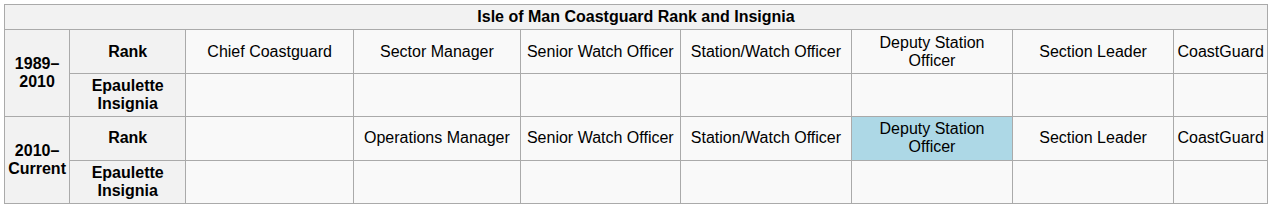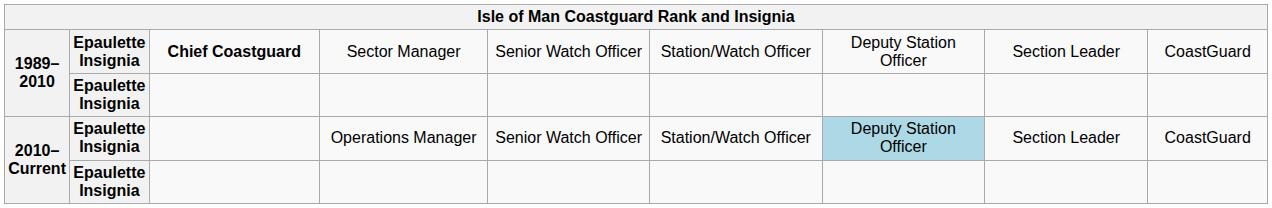 <table class="wikitable" width=100% style="text-align: center;">
 <tr>
 <th colspan=10>Isle of Man Coastguard Rank and Insignia</th>
 </tr>
 <tr>
 <th rowspan=2>1989–2010</th>
-<th Width=10%>Rank</th>
-<td Width=15%>Chief Coastguard</td>
+<th>Epaulette Insignia</th>
+<td Width=15%><strong>Chief Coastguard</strong></td>
 <td Width=15%>Sector Manager</td>
 <td Width=15%>Senior Watch Officer</td>
 <td Width=15%>Station/Watch Officer</td>
 <td Width=15%>Deputy Station Officer</td>
 <td Width=15%>Section Leader</td>
 <td Width=15%>CoastGuard</td>
 </tr>
 <tr>
 <th>Epaulette Insignia</th>
 <td></td>
 <td></td>
 <td></td>
 <td></td>
 <td></td>
 <td></td>
 <td></td>
 </tr>
 <tr>
 <th rowspan=2>2010–Current</th>
-<th Width=10%>Rank</th>
+<th>Epaulette Insignia</th>
 <td Width=15%></td>
 <td Width=15%>Operations Manager</td>
 <td Width=15%>Senior Watch Officer</td>
 <td Width=15%>Station/Watch Officer</td>
 <td Width=15% style="background: lightblue;">Deputy Station Officer</td>
 <td Width=15%>Section Leader</td>
 <td Width=15%>CoastGuard</td>
 </tr>
 <tr>
 <th>Epaulette Insignia</th>
 <td></td>
 <td></td>
 <td></td>
 <td></td>
 <td></td>
 <td></td>
 <td></td>
 </tr>
 <tr>
 </tr>
 </table>
